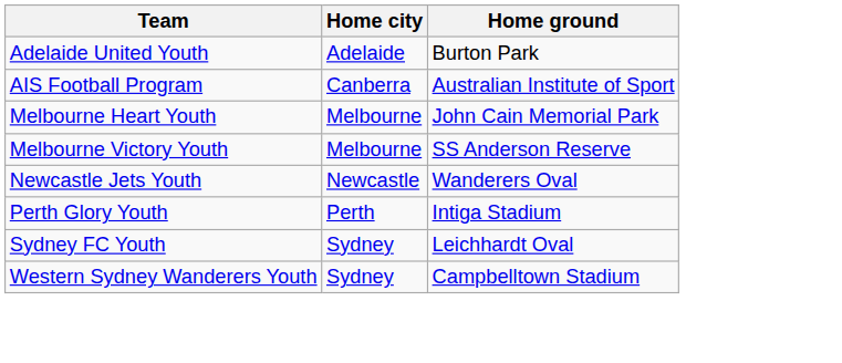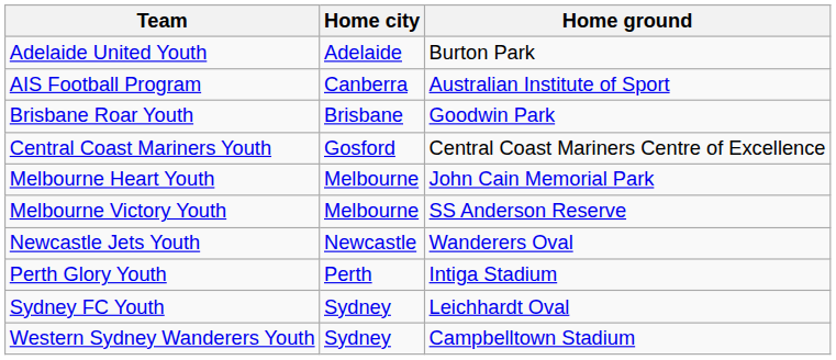 <table class="wikitable sortable">
 <tr>
 <th>Team</th>
 <th>Home city</th>
 <th>Home ground</th>
 </tr>
 <tr>
 <td><a href='#'>Adelaide United Youth</a></td>
 <td><a href='#'>Adelaide</a></td>
 <td>Burton Park</td>
 </tr>
 <tr>
 <td><a href='#'>AIS Football Program</a></td>
 <td><a href='#'>Canberra</a></td>
 <td><a href='#'>Australian Institute of Sport</a></td>
+</tr>
+<tr>
+<td><a href='#'>Brisbane Roar Youth</a></td>
+<td><a href='#'>Brisbane</a></td>
+<td><a href='#'>Goodwin Park</a></td>
+</tr>
+<tr>
+<td><a href='#'>Central Coast Mariners Youth</a></td>
+<td><a href='#'>Gosford</a></td>
+<td>Central Coast Mariners Centre of Excellence</td>
 </tr>
 <tr>
 <td><a href='#'>Melbourne Heart Youth</a></td>
 <td><a href='#'>Melbourne</a></td>
 <td><a href='#'>John Cain Memorial Park</a></td>
 </tr>
 <tr>
 <td><a href='#'>Melbourne Victory Youth</a></td>
 <td><a href='#'>Melbourne</a></td>
 <td><a href='#'>SS Anderson Reserve</a></td>
 </tr>
 <tr>
 <td><a href='#'>Newcastle Jets Youth</a></td>
 <td><a href='#'>Newcastle</a></td>
 <td><a href='#'>Wanderers Oval</a></td>
 </tr>
 <tr>
 <td><a href='#'>Perth Glory Youth</a></td>
 <td><a href='#'>Perth</a></td>
 <td><a href='#'>Intiga Stadium</a></td>
 </tr>
 <tr>
 <td><a href='#'>Sydney FC Youth</a></td>
 <td><a href='#'>Sydney</a></td>
 <td><a href='#'>Leichhardt Oval</a></td>
 </tr>
 <tr>
 <td><a href='#'>Western Sydney Wanderers Youth</a></td>
 <td><a href='#'>Sydney</a></td>
 <td><a href='#'>Campbelltown Stadium</a></td>
 </tr>
 </table>
